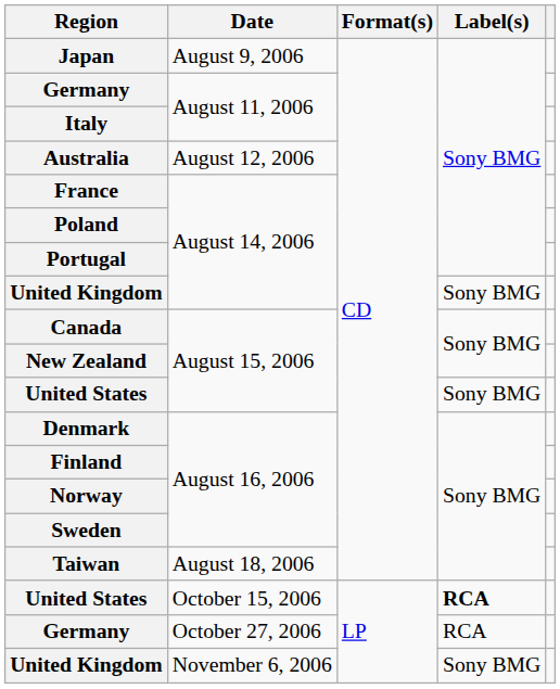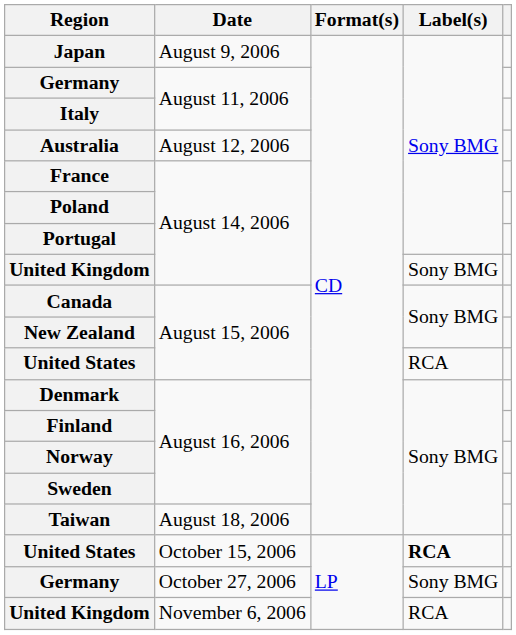 <table class="wikitable sortable plainrowheaders">
 <tr>
 <th scope="col">Region</th>
 <th scope="col">Date</th>
 <th scope="col">Format(s)</th>
 <th scope="col">Label(s)</th>
 <th scope="col"></th>
 </tr>
 <tr>
 <th scope="row">Japan</th>
 <td>August 9, 2006</td>
 <td rowspan="16"><a href='#'>CD</a></td>
 <td rowspan="7"><a href='#'>Sony BMG</a></td>
 <td align="center"></td>
 </tr>
 <tr>
 <th scope="row">Germany</th>
 <td rowspan="2">August 11, 2006</td>
 <td align="center"></td>
 </tr>
 <tr>
 <th scope="row">Italy</th>
 <td align="center"></td>
 </tr>
 <tr>
 <th scope="row">Australia</th>
 <td>August 12, 2006</td>
 <td align="center"></td>
 </tr>
 <tr>
 <th scope="row">France</th>
 <td rowspan="4">August 14, 2006</td>
 <td align="center"></td>
 </tr>
 <tr>
 <th scope="row">Poland</th>
 <td align="center"></td>
 </tr>
 <tr>
 <th scope="row">Portugal</th>
 <td align="center"></td>
 </tr>
 <tr>
 <th scope="row">United Kingdom</th>
 <td>Sony BMG</td>
 <td align="center"></td>
 </tr>
 <tr>
 <th scope="row">Canada</th>
 <td rowspan="3">August 15, 2006</td>
 <td rowspan="2">Sony BMG</td>
 <td align="center"></td>
 </tr>
 <tr>
 <th scope="row">New Zealand</th>
 <td align="center"></td>
 </tr>
 <tr>
 <th scope="row">United States</th>
-<td>Sony BMG</td>
+<td>RCA</td>
 <td align="center"></td>
 </tr>
 <tr>
 <th scope="row">Denmark</th>
 <td rowspan="4">August 16, 2006</td>
 <td rowspan="5">Sony BMG</td>
 <td align="center"></td>
 </tr>
 <tr>
 <th scope="row">Finland</th>
 <td align="center"></td>
 </tr>
 <tr>
 <th scope="row">Norway</th>
 <td align="center"></td>
 </tr>
 <tr>
 <th scope="row">Sweden</th>
 <td align="center"></td>
 </tr>
 <tr>
 <th scope="row">Taiwan</th>
 <td>August 18, 2006</td>
 <td align="center"></td>
 </tr>
 <tr>
 <th scope="row">United States</th>
 <td>October 15, 2006</td>
 <td rowspan="3"><a href='#'>LP</a></td>
 <td><strong>RCA</strong></td>
 <td align="center"></td>
 </tr>
 <tr>
 <th scope="row">Germany</th>
 <td>October 27, 2006</td>
-<td>RCA</td>
+<td>Sony BMG</td>
 <td align="center"></td>
 </tr>
 <tr>
 <th scope="row">United Kingdom</th>
 <td>November 6, 2006</td>
-<td>Sony BMG</td>
+<td>RCA</td>
 <td align="center"></td>
 </tr>
 </table>
